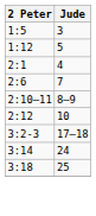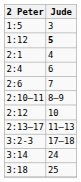 <table class="wikitable floatright">
 <tr>
 <th>2 Peter</th>
 <th>Jude</th>
 </tr>
 <tr>
 <td>1:5</td>
 <td>3</td>
 </tr>
 <tr>
 <td>1:12</td>
-<td>5</td>
+<td><strong>5</strong></td>
 </tr>
 <tr>
 <td>2:1</td>
 <td>4</td>
+</tr>
+<tr>
+<td>2:4</td>
+<td>6</td>
 </tr>
 <tr>
 <td>2:6</td>
 <td>7</td>
 </tr>
 <tr>
 <td>2:10–11</td>
 <td>8–9</td>
 </tr>
 <tr>
 <td>2:12</td>
 <td>10</td>
+</tr>
+<tr>
+<td>2:13–17</td>
+<td>11–13</td>
 </tr>
 <tr>
 <td>3:2-3</td>
 <td>17–18</td>
 </tr>
 <tr>
 <td>3:14</td>
 <td>24</td>
 </tr>
 <tr>
 <td>3:18</td>
 <td>25</td>
 </tr>
 <tr>
 </tr>
 </table>
